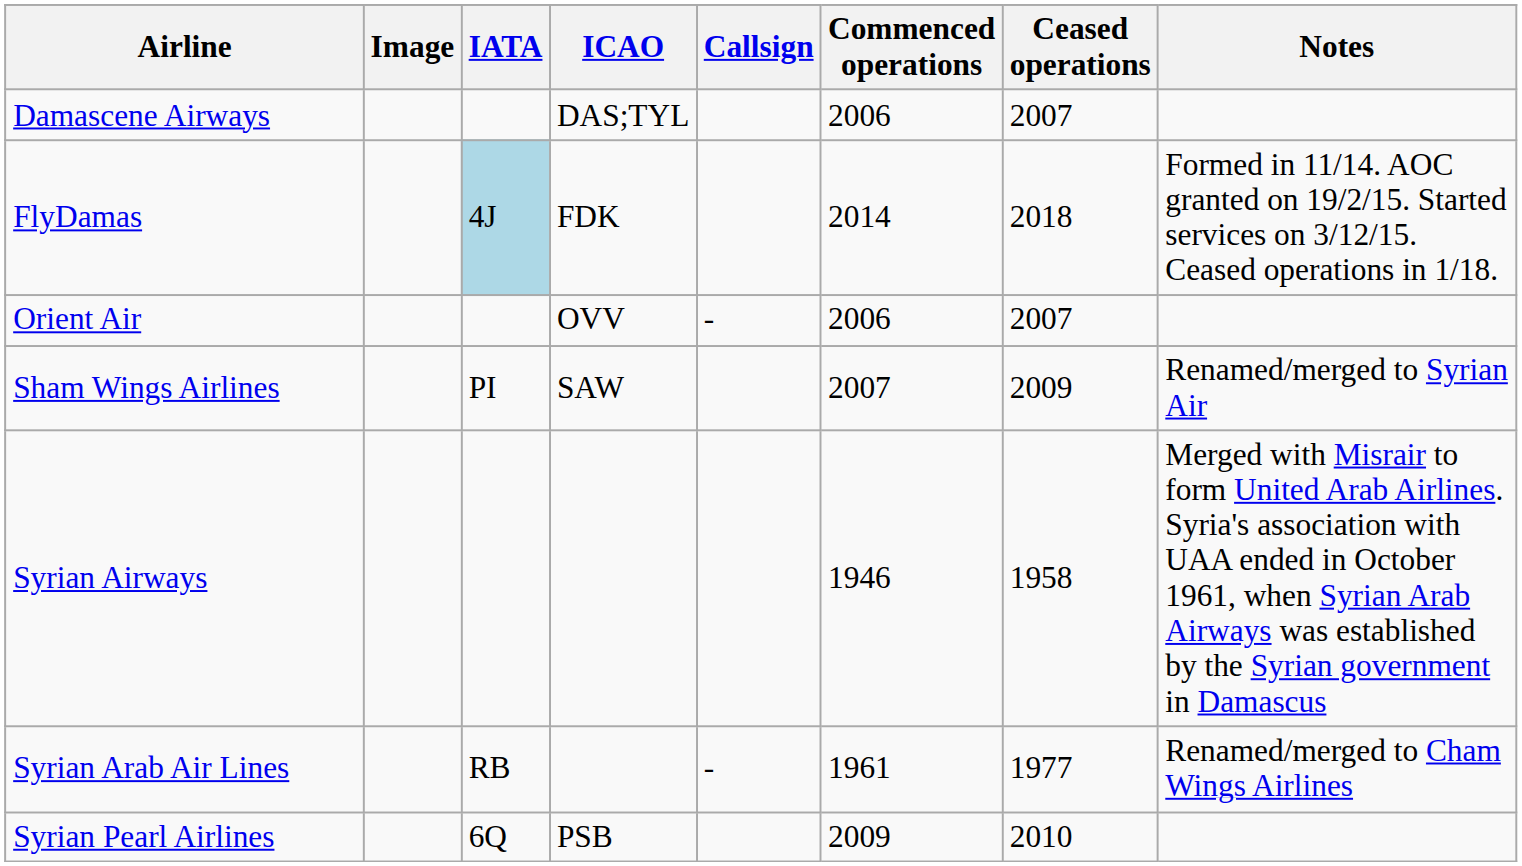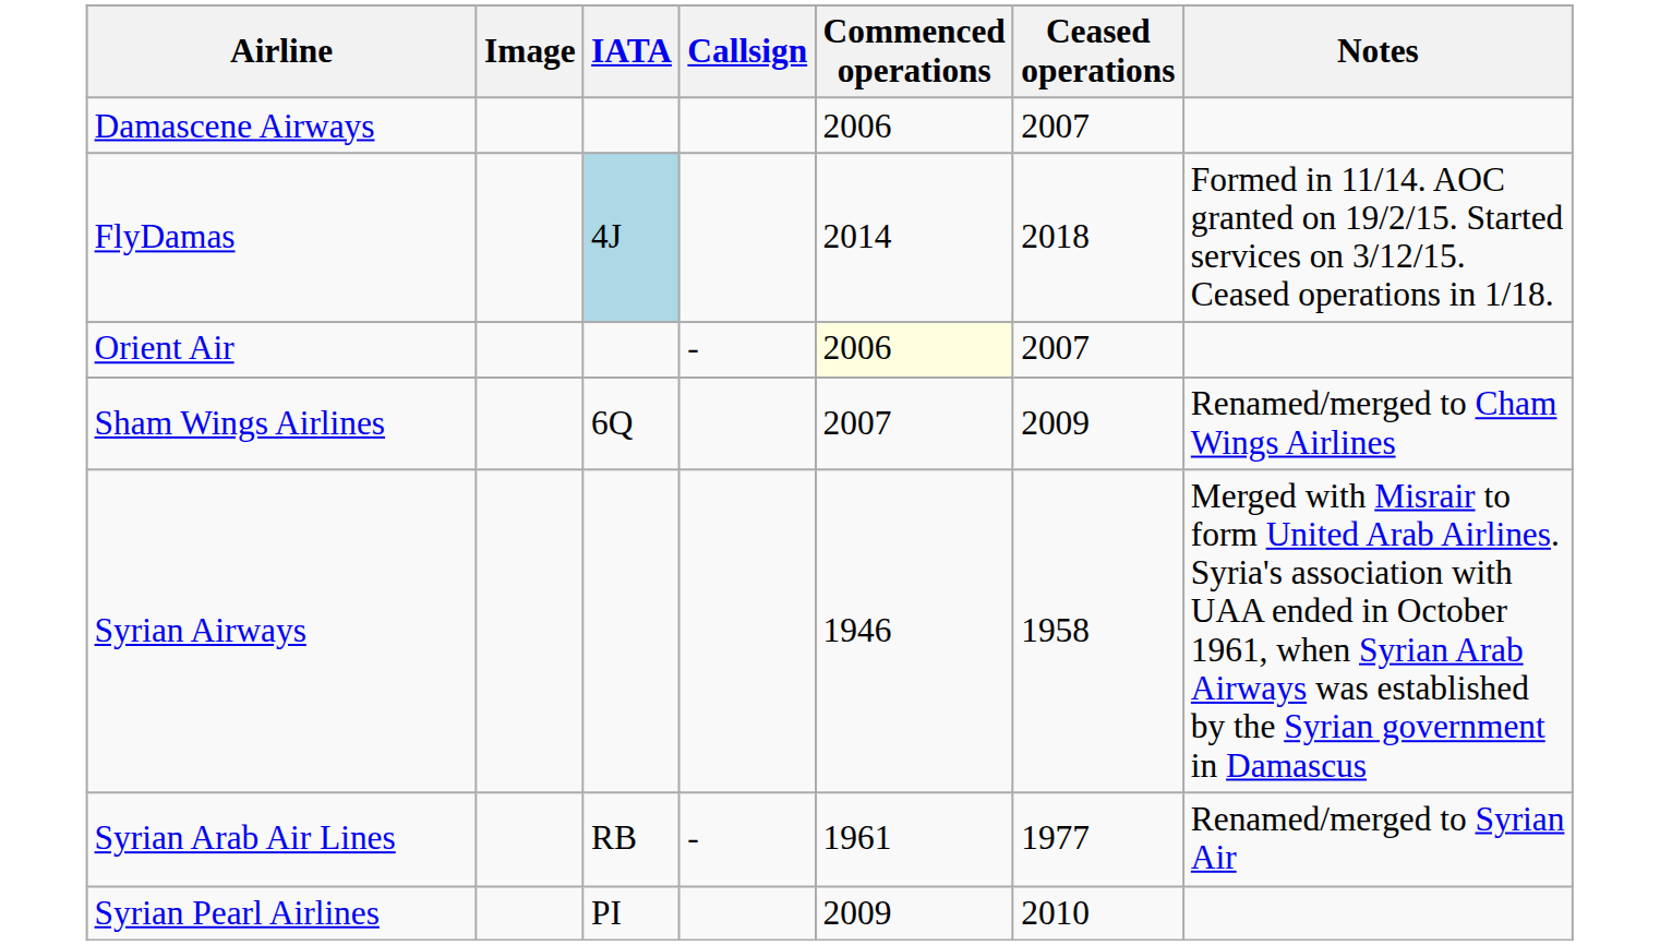 <table class="wikitable sortable" style="border-collapse:collapse; margin:auto;" border="1" cellpadding="3">
 <tr valign="middle">
 <th style="width:175px;">Airline</th>
 <th>Image</th>
 <th><a href='#'>IATA</a></th>
-<th><a href='#'>ICAO</a></th>
 <th><a href='#'>Callsign</a></th>
 <th>Commenced<br>operations</th>
 <th>Ceased<br>operations</th>
 <th style="width:175px;">Notes</th>
 </tr>
 <tr>
 <td><a href='#'>Damascene Airways</a></td>
 <td></td>
 <td></td>
-<td>DAS;TYL</td>
 <td></td>
 <td>2006</td>
 <td>2007</td>
 <td></td>
 </tr>
 <tr>
 <td><a href='#'>FlyDamas</a></td>
 <td></td>
 <td style="background: lightblue;">4J</td>
-<td>FDK</td>
 <td></td>
 <td>2014</td>
 <td>2018</td>
 <td>Formed in 11/14. AOC granted on 19/2/15. Started services on 3/12/15. Ceased operations in 1/18.</td>
 </tr>
 <tr>
 <td><a href='#'>Orient Air</a></td>
 <td></td>
 <td></td>
-<td>OVV</td>
 <td>-</td>
-<td>2006</td>
+<td style="background: lightyellow;">2006</td>
 <td>2007</td>
 <td></td>
 </tr>
 <tr>
 <td><a href='#'>Sham Wings Airlines</a></td>
 <td></td>
-<td>PI</td>
-<td>SAW</td>
+<td>6Q</td>
 <td></td>
 <td>2007</td>
 <td>2009</td>
-<td>Renamed/merged to <a href='#'>Syrian Air</a></td>
+<td>Renamed/merged to <a href='#'>Cham Wings Airlines</a></td>
 </tr>
 <tr>
 <td><a href='#'>Syrian Airways</a></td>
-<td></td>
 <td></td>
 <td></td>
 <td></td>
 <td>1946</td>
 <td>1958</td>
 <td>Merged with <a href='#'>Misrair</a> to form <a href='#'>United Arab Airlines</a>. Syria's association with UAA ended in October 1961, when <a href='#'>Syrian Arab Airways</a> was established by the <a href='#'>Syrian government</a> in <a href='#'>Damascus</a></td>
 </tr>
 <tr>
 <td><a href='#'>Syrian Arab Air Lines</a></td>
 <td></td>
 <td>RB</td>
-<td></td>
 <td>-</td>
 <td>1961</td>
 <td>1977</td>
-<td>Renamed/merged to <a href='#'>Cham Wings Airlines</a></td>
+<td>Renamed/merged to <a href='#'>Syrian Air</a></td>
 </tr>
 <tr>
 <td><a href='#'>Syrian Pearl Airlines</a></td>
 <td></td>
-<td>6Q</td>
-<td>PSB</td>
+<td>PI</td>
 <td></td>
 <td>2009</td>
 <td>2010</td>
 <td></td>
 </tr>
 </table>
